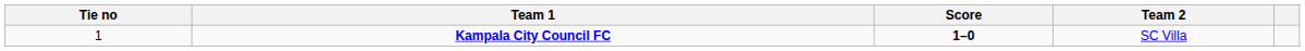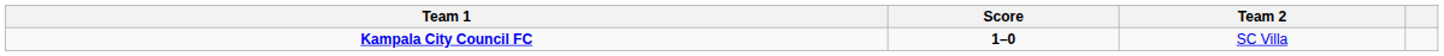 <table class="wikitable" style="text-align:center; width:80%; font-size:100%">
 <tr>
-<th style= width="80px">Tie no</th>
 <th style= width="300px">Team 1</th>
 <th style= width="80px">Score</th>
 <th style= width="300px">Team 2</th>
 <th style= width="300px"></th>
 </tr>
 <tr>
-<td>1</td>
 <td><strong><a href='#'>Kampala City Council FC</a></strong></td>
 <td><strong>1–0</strong></td>
 <td><a href='#'>SC Villa</a></td>
 <td></td>
 </tr>
 </table>
